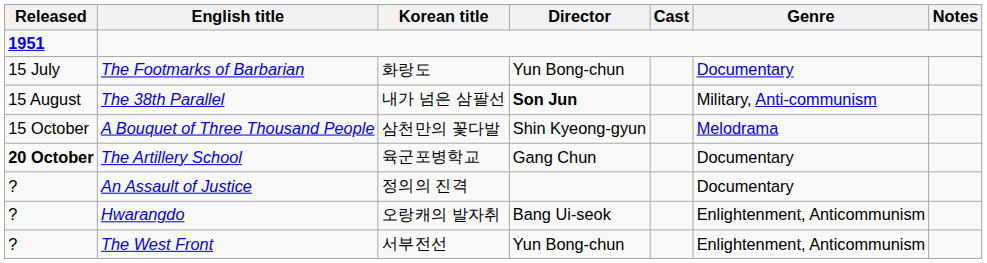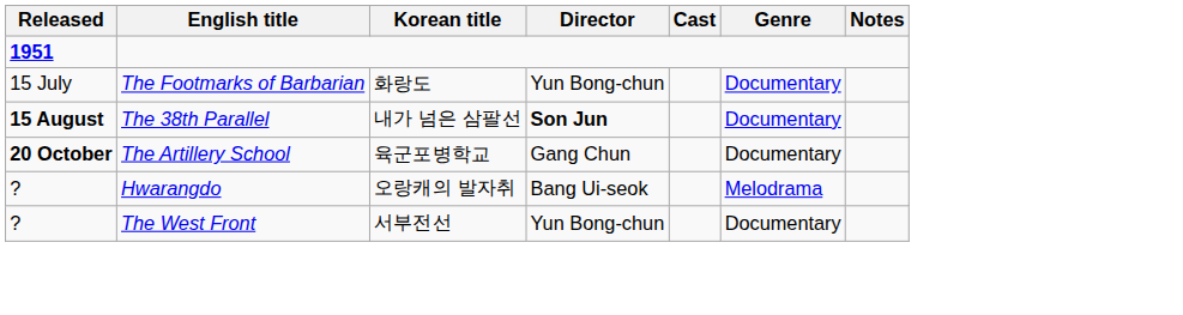 <table class="wikitable">
 <tr>
 <th>Released</th>
 <th>English title</th>
 <th>Korean title</th>
 <th>Director</th>
 <th>Cast</th>
 <th>Genre</th>
 <th>Notes</th>
 </tr>
 <tr>
 <td><strong><a href='#'>1951</a></strong></td>
 </tr>
 <tr>
 <td>15 July</td>
 <td><em><a href='#'>The Footmarks of Barbarian</a></em></td>
 <td>화랑도</td>
 <td>Yun Bong-chun</td>
 <td></td>
 <td><a href='#'>Documentary</a></td>
 <td></td>
 </tr>
 <tr>
-<td>15 August</td>
+<td><strong>15 August</strong></td>
 <td><em><a href='#'>The 38th Parallel</a></em></td>
 <td>내가 넘은 삼팔선</td>
 <td><strong>Son Jun</strong></td>
 <td></td>
-<td>Military, <a href='#'>Anti-communism</a></td>
-<td></td>
-</tr>
-<tr>
-<td>15 October</td>
-<td><em><a href='#'>A Bouquet of Three Thousand People</a></em></td>
-<td>삼천만의 꽃다발</td>
-<td>Shin Kyeong-gyun</td>
-<td></td>
-<td><a href='#'>Melodrama</a></td>
+<td><a href='#'>Documentary</a></td>
 <td></td>
 </tr>
 <tr>
 <td><strong>20 October</strong></td>
 <td><em><a href='#'>The Artillery School</a></em></td>
 <td>육군포병학교</td>
 <td>Gang Chun</td>
 <td></td>
 <td>Documentary</td>
 <td></td>
 </tr>
 <tr>
 <td>?</td>
-<td><em><a href='#'>An Assault of Justice</a></em></td>
-<td>정의의 진격</td>
-<td></td>
-<td></td>
-<td>Documentary</td>
-<td></td>
-</tr>
-<tr>
-<td>?</td>
 <td><em><a href='#'>Hwarangdo</a></em></td>
 <td>오랑캐의 발자취</td>
 <td>Bang Ui-seok</td>
 <td></td>
-<td>Enlightenment, Anticommunism</td>
+<td><a href='#'>Melodrama</a></td>
 <td></td>
 </tr>
 <tr>
 <td>?</td>
 <td><em><a href='#'>The West Front</a></em></td>
 <td>서부전선</td>
 <td>Yun Bong-chun</td>
 <td></td>
-<td>Enlightenment, Anticommunism</td>
+<td>Documentary</td>
 <td></td>
 </tr>
 </table>
